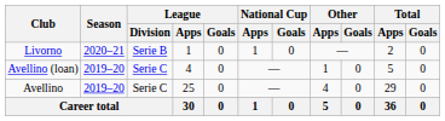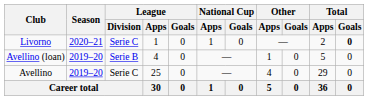 <table class="wikitable" style="text-align:center">
 <tr>
 <th rowspan="2">Club</th>
 <th rowspan="2">Season</th>
 <th colspan="3">League</th>
 <th colspan="2">National Cup</th>
 <th colspan="2">Other</th>
 <th colspan="2">Total</th>
 </tr>
 <tr>
 <th>Division</th>
 <th>Apps</th>
 <th>Goals</th>
 <th>Apps</th>
 <th>Goals</th>
 <th>Apps</th>
 <th>Goals</th>
 <th>Apps</th>
 <th>Goals</th>
 </tr>
 <tr>
 <td><a href='#'>Livorno</a></td>
 <td><a href='#'>2020–21</a></td>
-<td><a href='#'>Serie B</a></td>
+<td><a href='#'>Serie C</a></td>
 <td>1</td>
 <td>0</td>
 <td>1</td>
 <td>0</td>
 <td colspan="2">—</td>
 <td>2</td>
-<td>0</td>
+<td><strong>0</strong></td>
 </tr>
 <tr>
 <td><a href='#'>Avellino</a> (loan)</td>
 <td><a href='#'>2019–20</a></td>
-<td><a href='#'>Serie C</a></td>
+<td><a href='#'>Serie B</a></td>
 <td>4</td>
 <td>0</td>
 <td colspan="2">—</td>
 <td>1</td>
 <td>0</td>
 <td>5</td>
 <td>0</td>
 </tr>
 <tr>
 <td>Avellino</td>
 <td><a href='#'>2019–20</a></td>
 <td>Serie C</td>
 <td>25</td>
 <td>0</td>
 <td colspan="2">—</td>
 <td>4</td>
 <td>0</td>
 <td>29</td>
 <td>0</td>
 </tr>
 <tr>
 <th colspan="3">Career total</th>
 <th>30</th>
 <th>0</th>
 <th>1</th>
 <th>0</th>
 <th>5</th>
 <th>0</th>
 <th>36</th>
 <th>0</th>
 </tr>
 </table>
